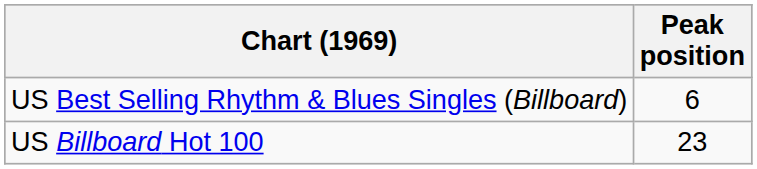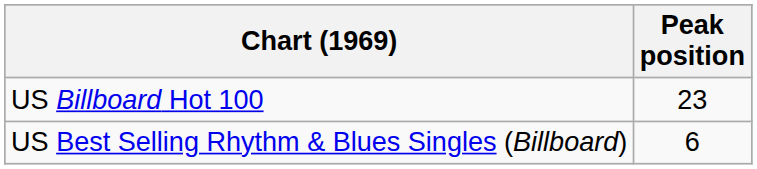 <table class="wikitable sortable">
 <tr>
 <th>Chart (1969)</th>
 <th>Peak<br>position</th>
 </tr>
 <tr>
+<td>US <a href='#'><em>Billboard</em> Hot 100</a></td>
+<td align="center">23</td>
+</tr>
+<tr>
 <td>US <a href='#'>Best Selling Rhythm & Blues Singles</a> (<em>Billboard</em>)</td>
 <td align="center">6</td>
 </tr>
-<tr>
-<td>US <a href='#'><em>Billboard</em> Hot 100</a></td>
-<td align="center">23</td>
-</tr>
 </table>
